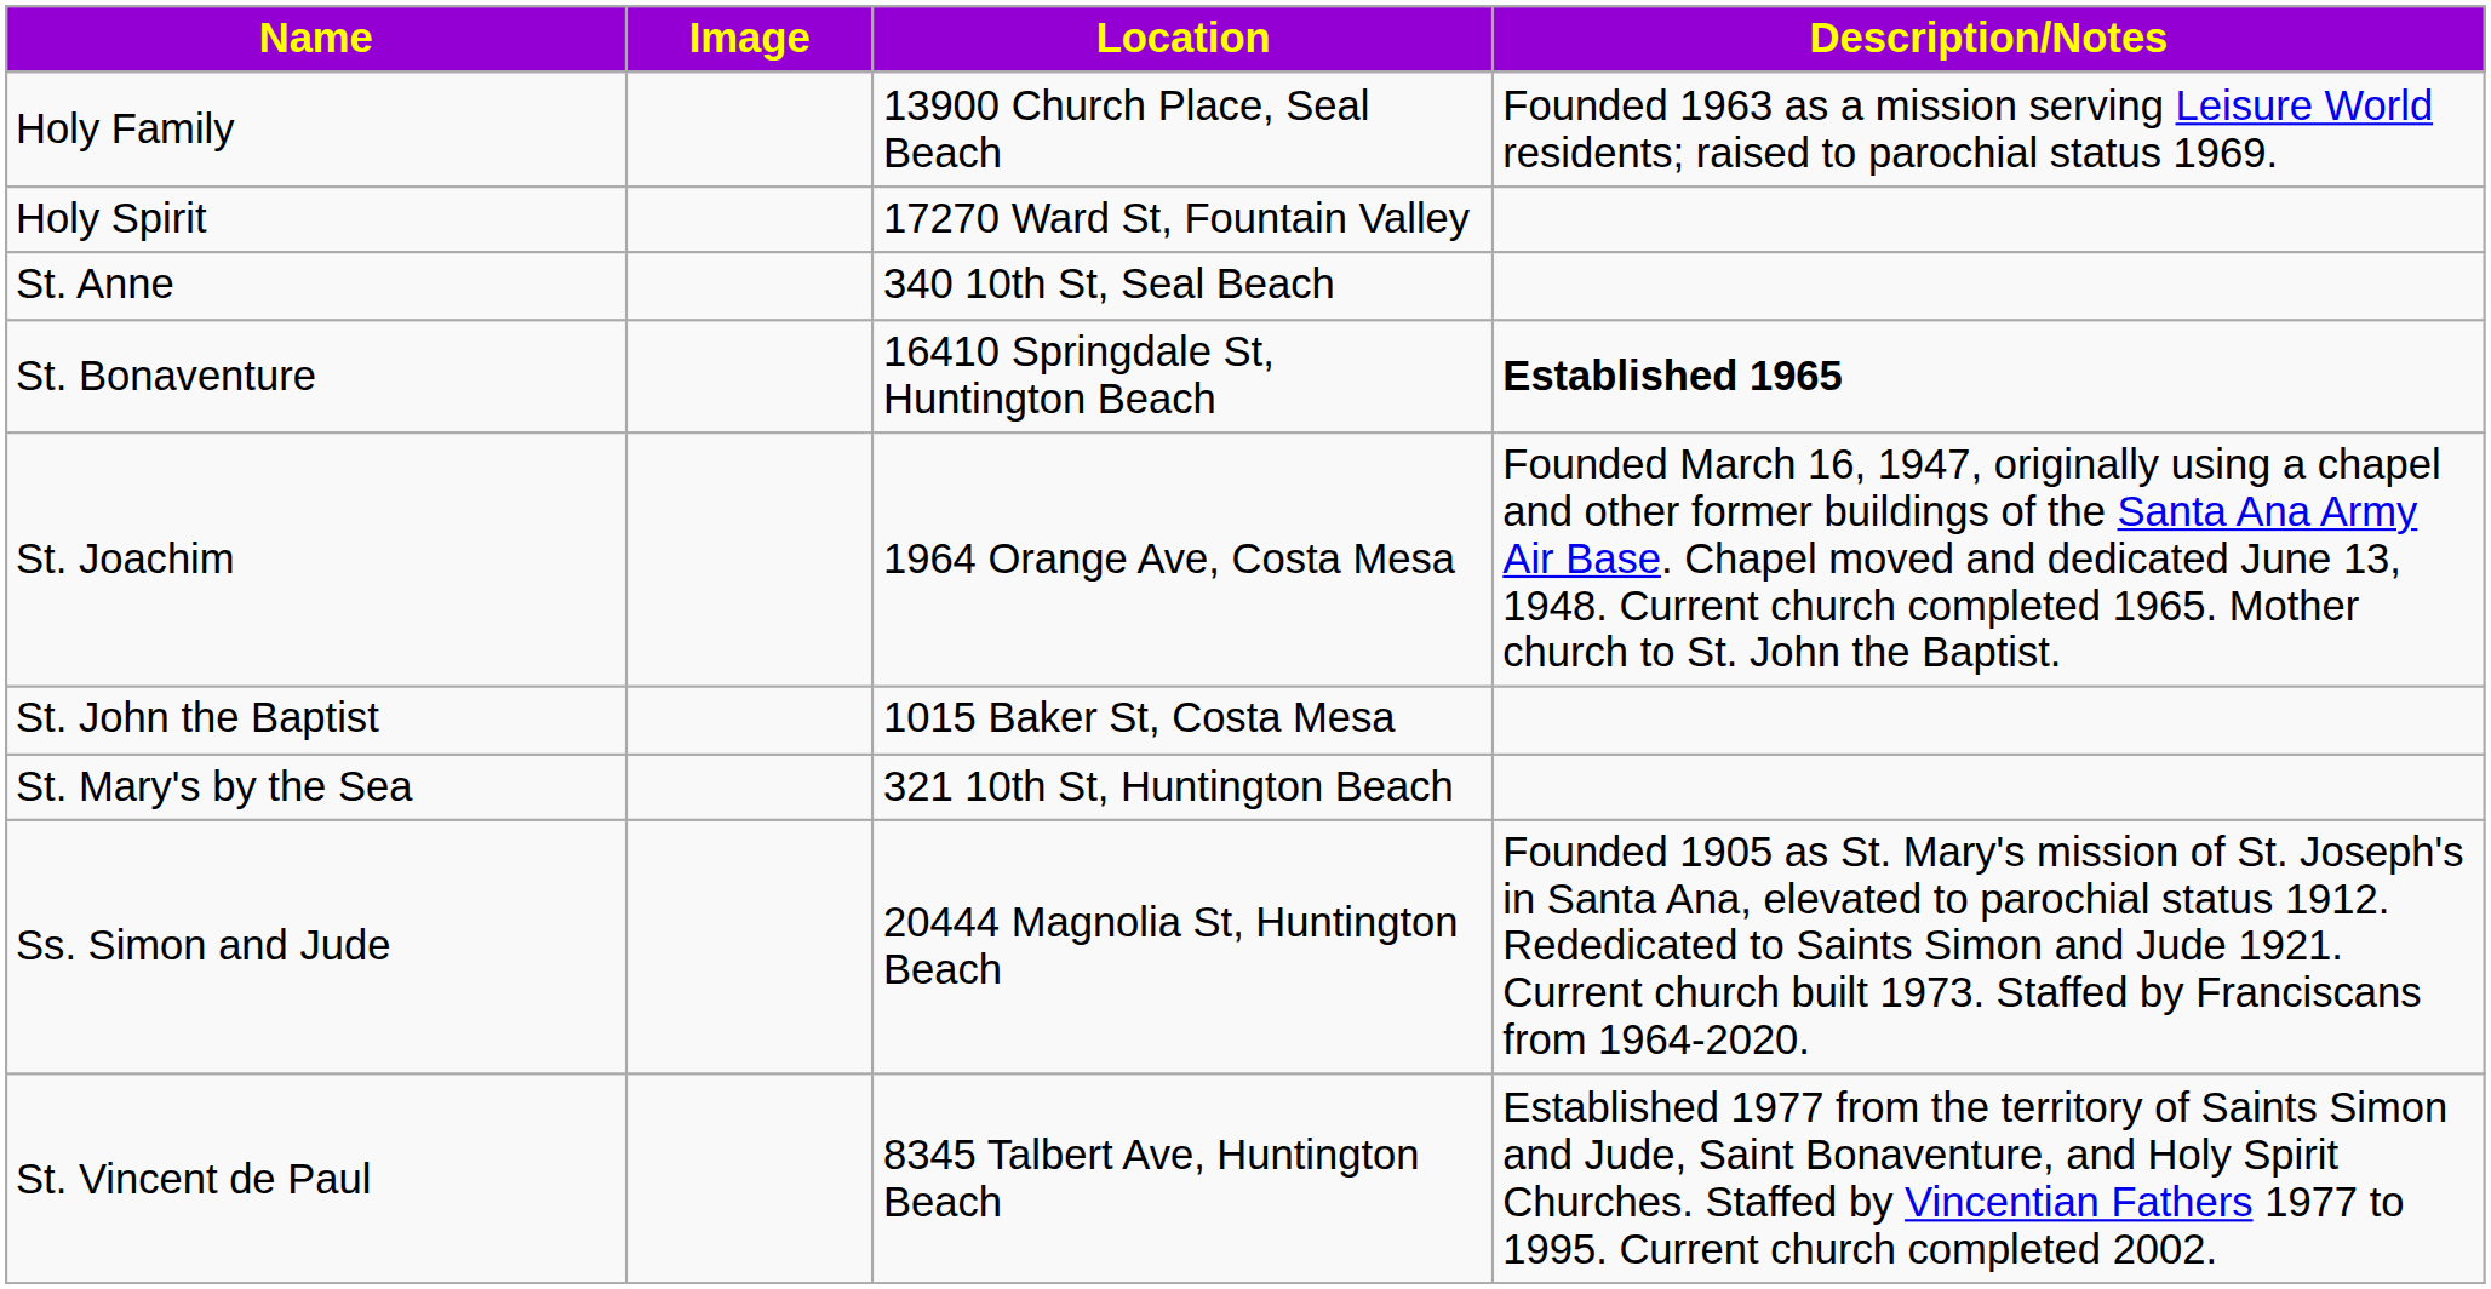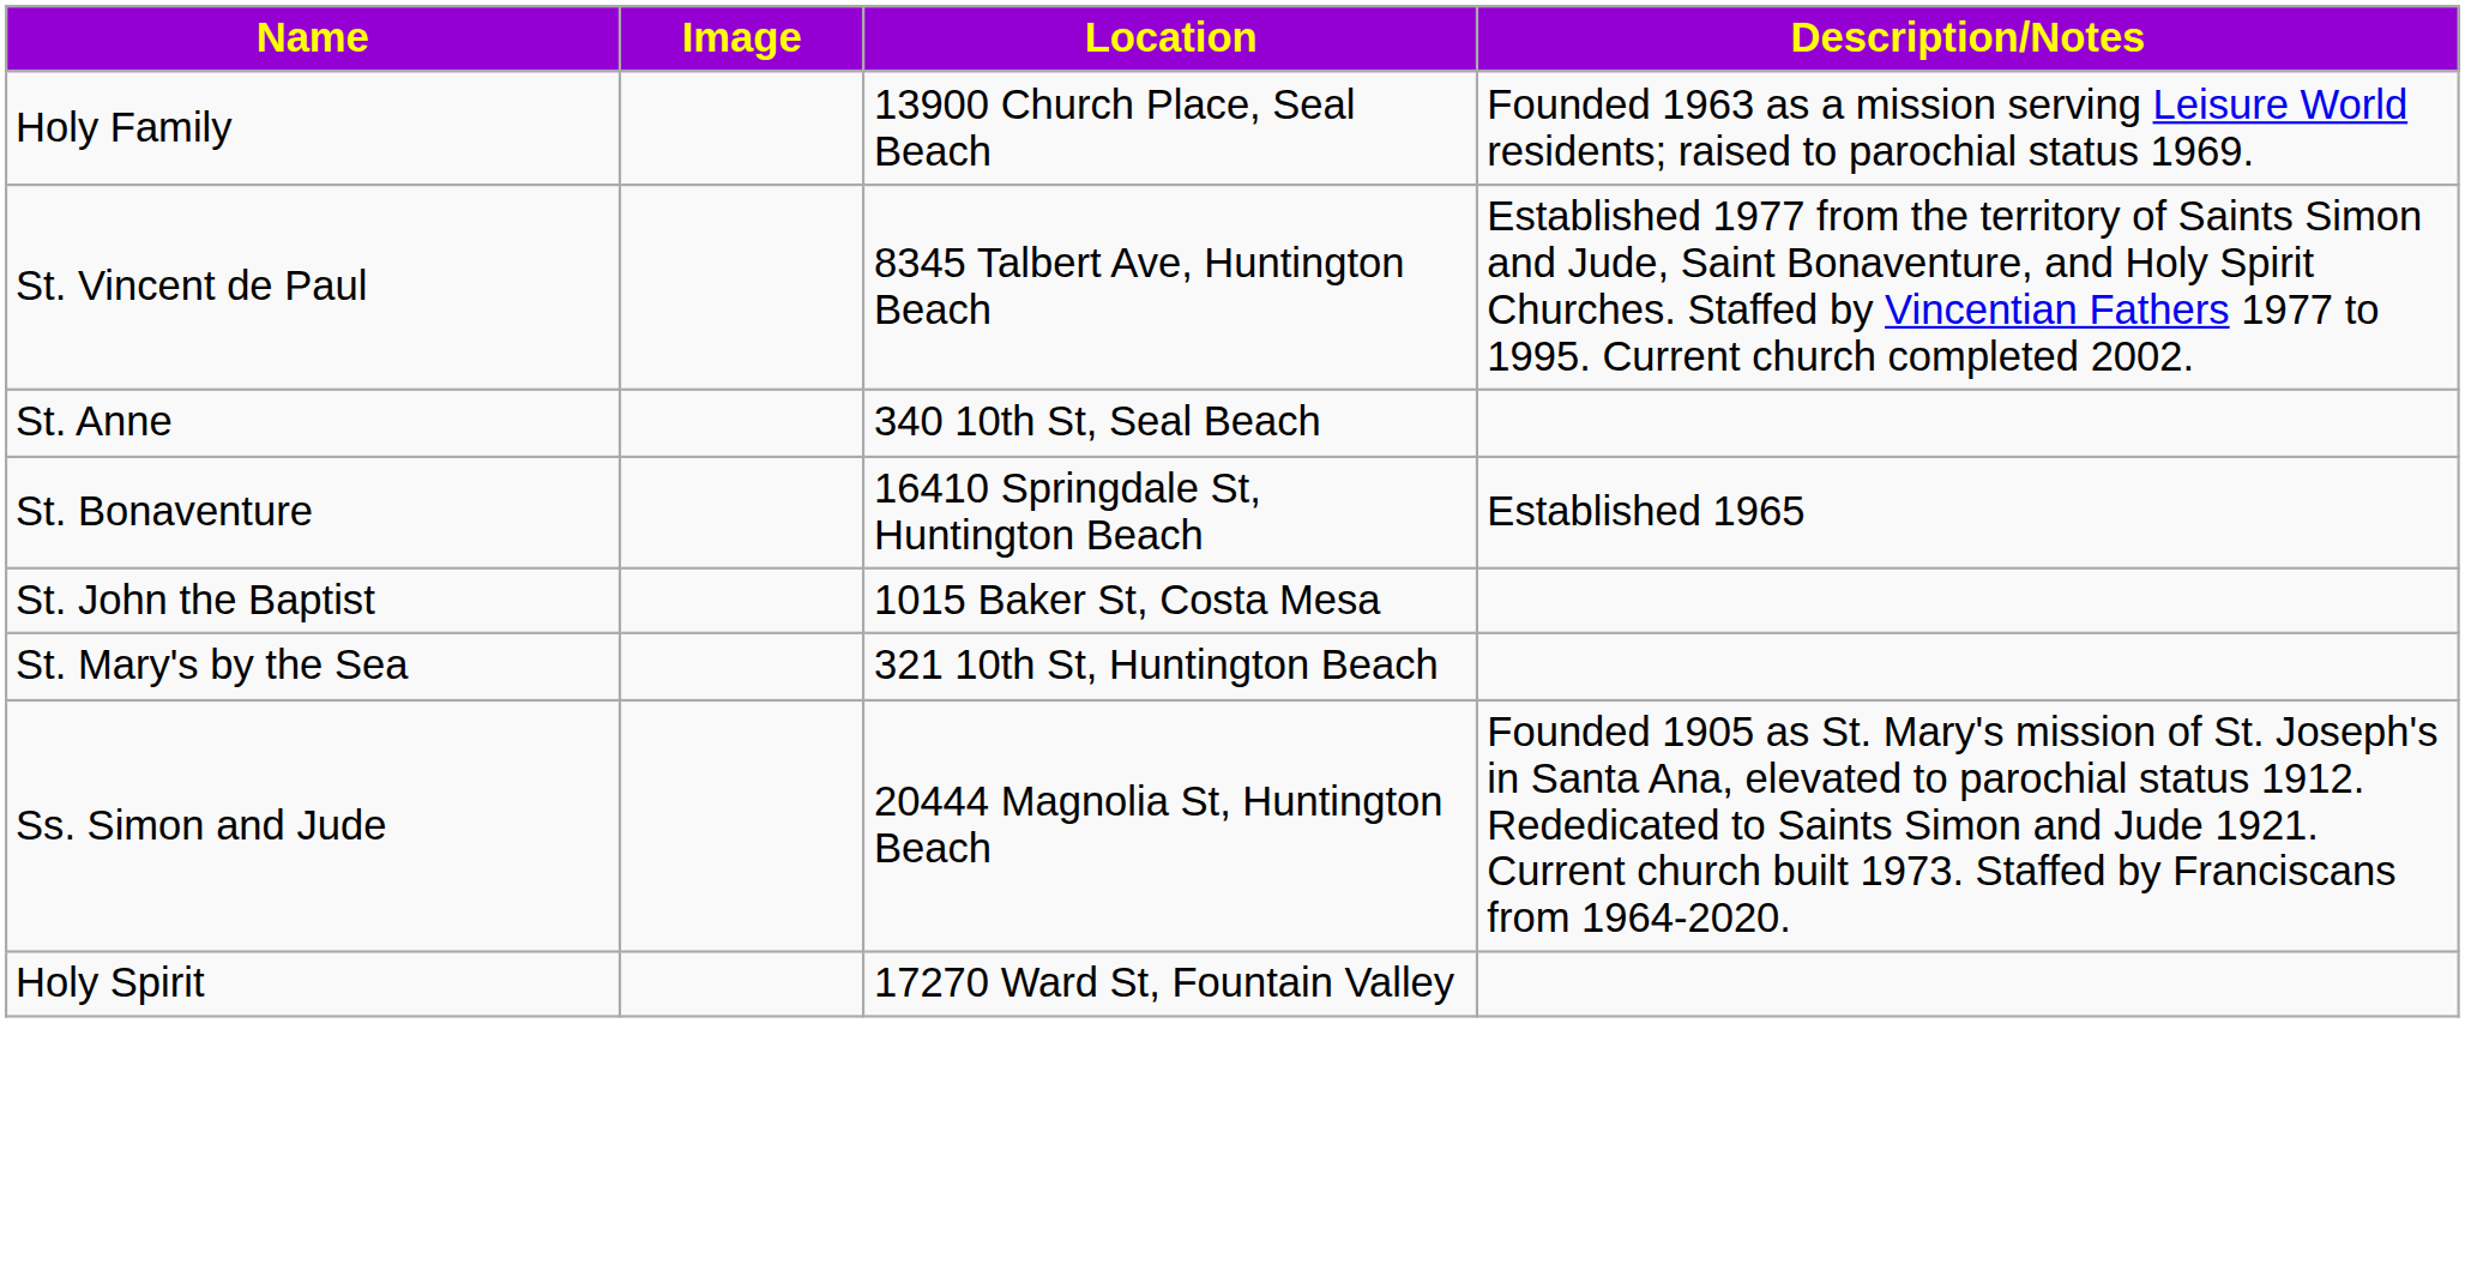 <table class="wikitable sortable" style="width:75%">
 <tr>
 <th style="background:darkviolet; color:yellow;" width="25%"><strong>Name</strong></th>
 <th style="background:darkviolet; color:yellow;" width="10%"><strong>Image</strong></th>
 <th style="background:darkviolet; color:yellow;" width="25%"><strong>Location</strong></th>
 <th style="background:darkviolet; color:yellow;" width="15"><strong>Description/Notes</strong></th>
 </tr>
 <tr>
 <td>Holy Family</td>
 <td></td>
 <td>13900 Church Place, Seal Beach</td>
 <td>Founded 1963 as a mission serving <a href='#'>Leisure World</a> residents; raised to parochial status 1969.</td>
 </tr>
 <tr>
-<td>Holy Spirit</td>
+<td>St. Vincent de Paul</td>
 <td></td>
-<td>17270 Ward St, Fountain Valley</td>
-<td></td>
+<td>8345 Talbert Ave, Huntington Beach</td>
+<td>Established 1977 from the territory of Saints Simon and Jude, Saint Bonaventure, and Holy Spirit Churches. Staffed by <a href='#'>Vincentian Fathers</a> 1977 to 1995. Current church completed 2002.</td>
 </tr>
 <tr>
 <td>St. Anne</td>
 <td></td>
 <td>340 10th St, Seal Beach</td>
 <td></td>
 </tr>
 <tr>
 <td>St. Bonaventure</td>
 <td></td>
 <td>16410 Springdale St, Huntington Beach</td>
-<td><strong>Established 1965</strong></td>
-</tr>
-<tr>
-<td>St. Joachim</td>
-<td></td>
-<td>1964 Orange Ave, Costa Mesa</td>
-<td>Founded March 16, 1947, originally using a chapel and other former buildings of the <a href='#'>Santa Ana Army Air Base</a>. Chapel moved and dedicated June 13, 1948. Current church completed 1965. Mother church to St. John the Baptist.</td>
+<td>Established 1965</td>
 </tr>
 <tr>
 <td>St. John the Baptist</td>
 <td></td>
 <td>1015 Baker St, Costa Mesa</td>
 <td></td>
 </tr>
 <tr>
 <td>St. Mary's by the Sea</td>
 <td></td>
 <td>321 10th St, Huntington Beach</td>
 <td></td>
 </tr>
 <tr>
 <td>Ss. Simon and Jude</td>
 <td></td>
 <td>20444 Magnolia St, Huntington Beach</td>
 <td>Founded 1905 as St. Mary's mission of St. Joseph's in Santa Ana, elevated to parochial status 1912. Rededicated to Saints Simon and Jude 1921. Current church built 1973. Staffed by Franciscans from 1964-2020.</td>
 </tr>
 <tr>
-<td>St. Vincent de Paul</td>
+<td>Holy Spirit</td>
 <td></td>
-<td>8345 Talbert Ave, Huntington Beach</td>
-<td>Established 1977 from the territory of Saints Simon and Jude, Saint Bonaventure, and Holy Spirit Churches. Staffed by <a href='#'>Vincentian Fathers</a> 1977 to 1995. Current church completed 2002.</td>
+<td>17270 Ward St, Fountain Valley</td>
+<td></td>
 </tr>
 </table>
